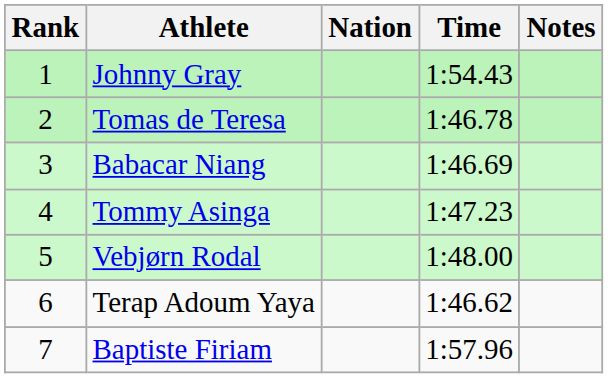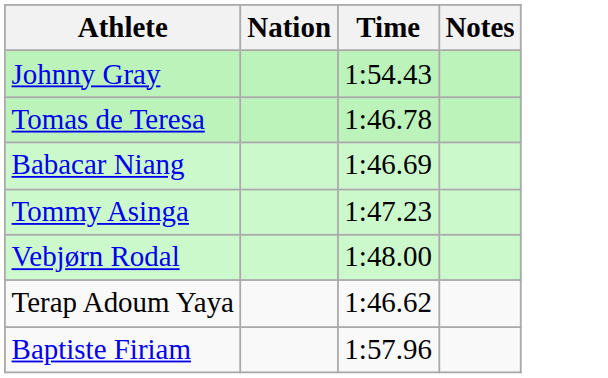 <table class="wikitable sortable" style="text-align:center">
 <tr>
-<th>Rank</th>
 <th>Athlete</th>
 <th>Nation</th>
 <th>Time</th>
 <th>Notes</th>
 </tr>
 <tr style="background:#bbf3bb;">
-<td>1</td>
 <td align=left><a href='#'>Johnny Gray</a></td>
 <td align=left></td>
 <td>1:54.43</td>
 <td></td>
 </tr>
 <tr style="background:#bbf3bb;">
-<td>2</td>
 <td align=left><a href='#'>Tomas de Teresa</a></td>
 <td align=left></td>
 <td>1:46.78</td>
 <td></td>
 </tr>
 <tr style="background:#ccf9cc;">
-<td>3</td>
 <td align=left><a href='#'>Babacar Niang</a></td>
 <td align=left></td>
 <td>1:46.69</td>
 <td></td>
 </tr>
 <tr style="background:#ccf9cc;">
-<td>4</td>
 <td align=left><a href='#'>Tommy Asinga</a></td>
 <td align=left></td>
 <td>1:47.23</td>
 <td></td>
 </tr>
 <tr style="background:#ccf9cc;">
-<td>5</td>
 <td align=left><a href='#'>Vebjørn Rodal</a></td>
 <td align=left></td>
 <td>1:48.00</td>
 <td></td>
 </tr>
 <tr>
-<td>6</td>
 <td align=left>Terap Adoum Yaya</td>
 <td align=left></td>
 <td>1:46.62</td>
 <td></td>
 </tr>
 <tr>
-<td>7</td>
 <td align=left><a href='#'>Baptiste Firiam</a></td>
 <td align=left></td>
 <td>1:57.96</td>
 <td></td>
 </tr>
 </table>
